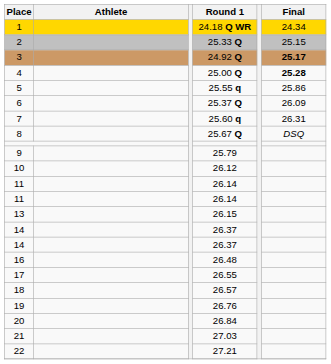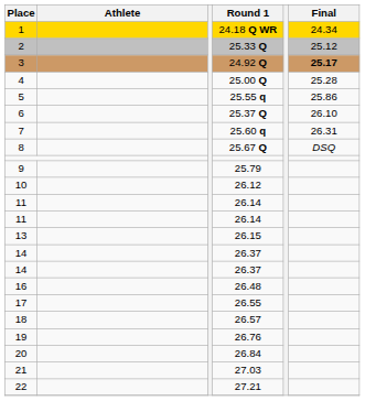 <table class="wikitable" style="text-align:center">
 <tr>
 <th>Place</th>
 <th width=250>Athlete</th>
 <th rowspan=31></th>
 <th width=100>Round 1</th>
 <th rowspan=31></th>
 <th width=100>Final</th>
 </tr>
 <tr bgcolor=gold>
 <td>1</td>
 <td align=left></td>
 <td>24.18 <strong>Q WR</strong></td>
 <td>24.34</td>
 </tr>
 <tr bgcolor=silver>
 <td>2</td>
 <td align=left></td>
 <td>25.33 <strong>Q</strong></td>
-<td>25.15</td>
+<td>25.12</td>
 </tr>
 <tr bgcolor=cc9966>
 <td>3</td>
 <td align=left></td>
 <td>24.92 <strong>Q</strong></td>
 <td><strong>25.17</strong></td>
 </tr>
 <tr>
 <td>4</td>
 <td align=left></td>
 <td>25.00 <strong>Q</strong></td>
-<td><strong>25.28</strong></td>
+<td>25.28</td>
 </tr>
 <tr>
 <td>5</td>
 <td align=left></td>
 <td>25.55 <strong>q</strong></td>
 <td>25.86</td>
 </tr>
 <tr>
 <td>6</td>
 <td align=left></td>
 <td>25.37 <strong>Q</strong></td>
-<td>26.09</td>
+<td>26.10</td>
 </tr>
 <tr>
 <td>7</td>
 <td align=left></td>
 <td>25.60 <strong>q</strong></td>
 <td>26.31</td>
 </tr>
 <tr>
 <td>8</td>
 <td align=left></td>
 <td>25.67 <strong>Q</strong></td>
 <td><em>DSQ</em></td>
 </tr>
 <tr>
 <td colspan=10></td>
 </tr>
 <tr>
 <td>9</td>
 <td align=left></td>
 <td>25.79</td>
 <td></td>
 </tr>
 <tr>
 <td>10</td>
 <td align=left></td>
 <td>26.12</td>
 <td></td>
 </tr>
 <tr>
 <td>11</td>
 <td align=left></td>
 <td>26.14</td>
 <td></td>
 </tr>
 <tr>
 <td>11</td>
 <td align=left></td>
 <td>26.14</td>
 <td></td>
 </tr>
 <tr>
 <td>13</td>
 <td align=left></td>
 <td>26.15</td>
 <td></td>
 </tr>
 <tr>
 <td>14</td>
 <td align=left></td>
 <td>26.37</td>
 <td></td>
 </tr>
 <tr>
 <td>14</td>
 <td align=left></td>
 <td>26.37</td>
 <td></td>
 </tr>
 <tr>
 <td>16</td>
 <td align=left></td>
 <td>26.48</td>
 <td></td>
 </tr>
 <tr>
 <td>17</td>
 <td align=left></td>
 <td>26.55</td>
 <td></td>
 </tr>
 <tr>
 <td>18</td>
 <td align=left></td>
 <td>26.57</td>
 <td></td>
 </tr>
 <tr>
 <td>19</td>
 <td align=left></td>
 <td>26.76</td>
 <td></td>
 </tr>
 <tr>
 <td>20</td>
 <td align=left></td>
 <td>26.84</td>
 <td></td>
 </tr>
 <tr>
 <td>21</td>
 <td align=left></td>
 <td>27.03</td>
 <td></td>
 </tr>
 <tr>
 <td>22</td>
 <td align=left></td>
 <td>27.21</td>
 <td></td>
 </tr>
 <tr>
 </tr>
 </table>
